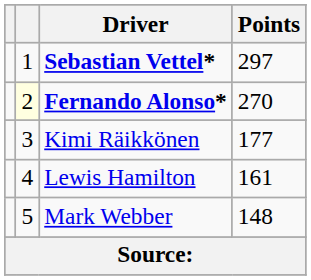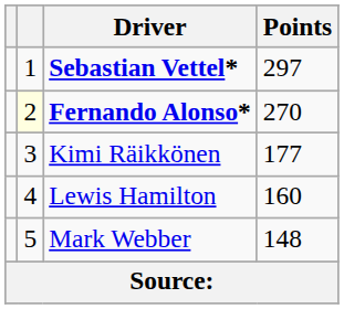 <table class="wikitable" style="font-size: 85%;">
 <tr>
 <th></th>
 <th></th>
 <th>Driver</th>
 <th>Points</th>
 </tr>
 <tr>
 <td align="left"></td>
 <td align="center">1</td>
 <td> <strong><a href='#'>Sebastian Vettel</a>*</strong></td>
 <td align="left">297</td>
 </tr>
 <tr>
 <td align="left"></td>
 <td align="center" style="background: lightyellow;">2</td>
 <td> <strong><a href='#'>Fernando Alonso</a>*</strong></td>
 <td align="left">270</td>
 </tr>
 <tr>
 <td align="left"></td>
 <td align="center">3</td>
 <td> <a href='#'>Kimi Räikkönen</a></td>
 <td align="left">177</td>
 </tr>
 <tr>
 <td align="left"></td>
 <td align="center">4</td>
 <td> <a href='#'>Lewis Hamilton</a></td>
-<td align="left">161</td>
+<td align="left">160</td>
 </tr>
 <tr>
 <td align="left"></td>
 <td align="center">5</td>
 <td> <a href='#'>Mark Webber</a></td>
 <td align="left">148</td>
 </tr>
 <tr>
 <th colspan=4>Source:</th>
 </tr>
 </table>
